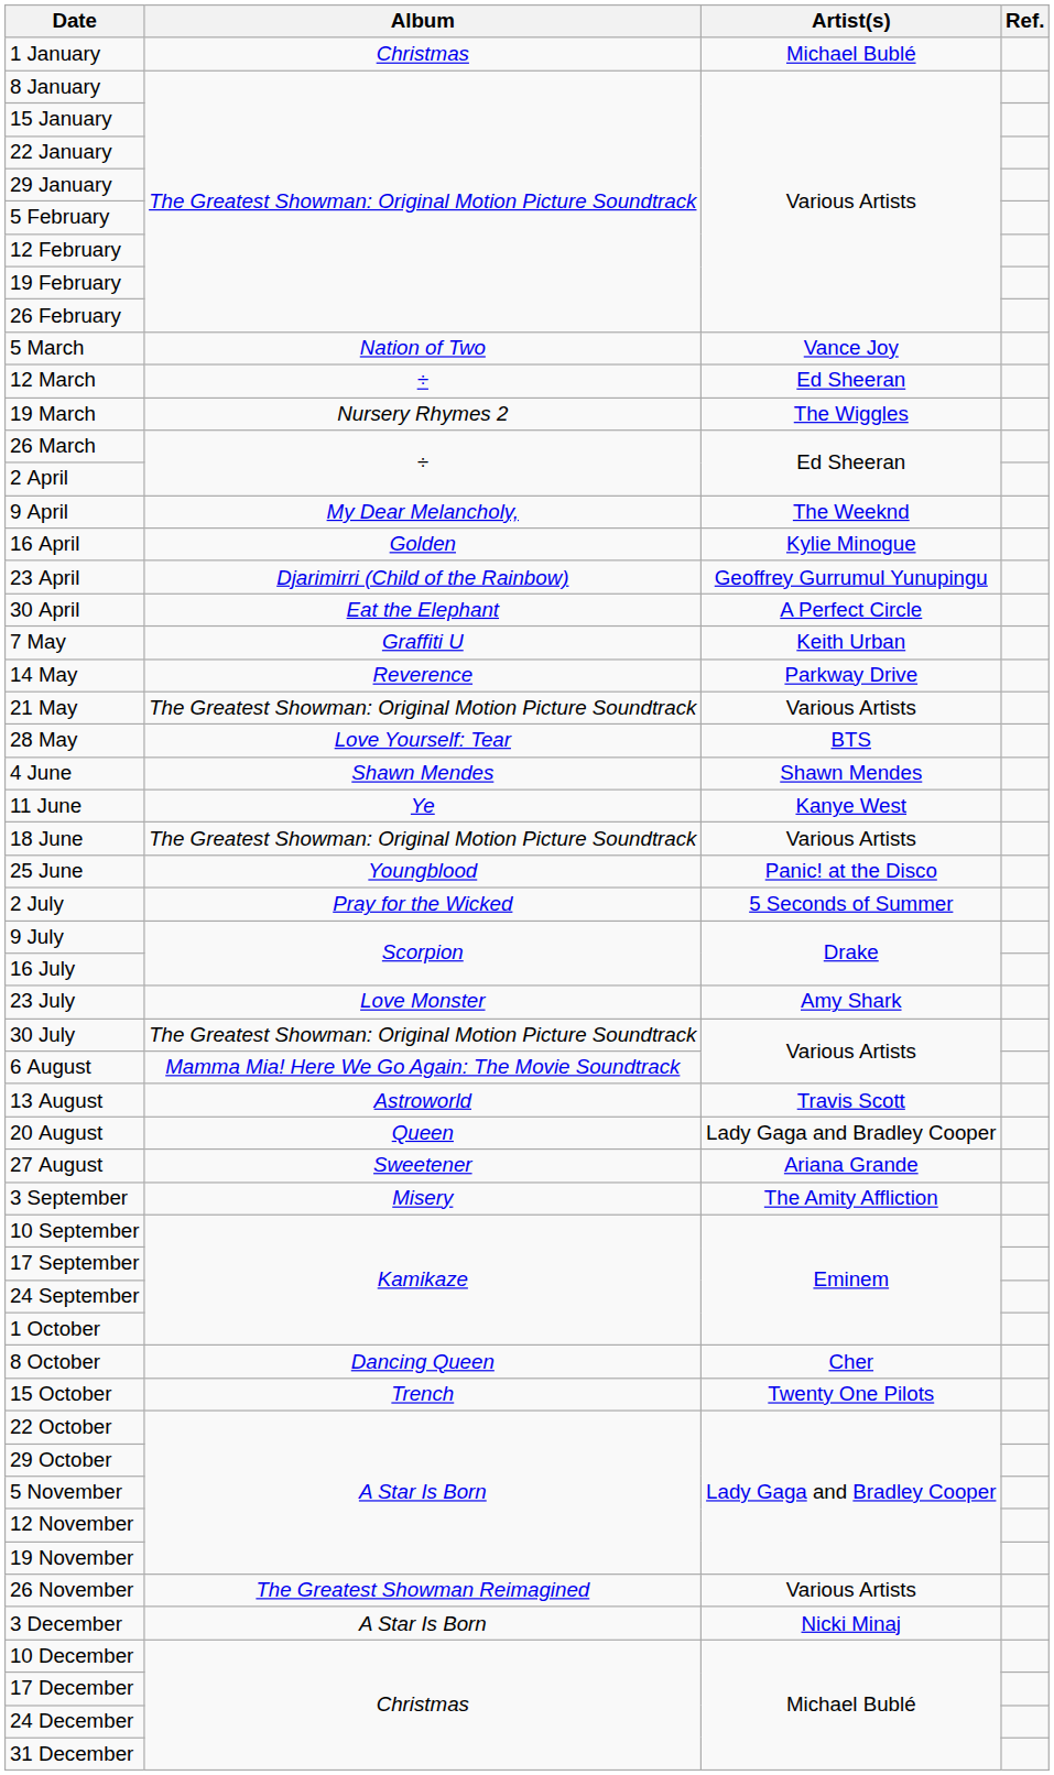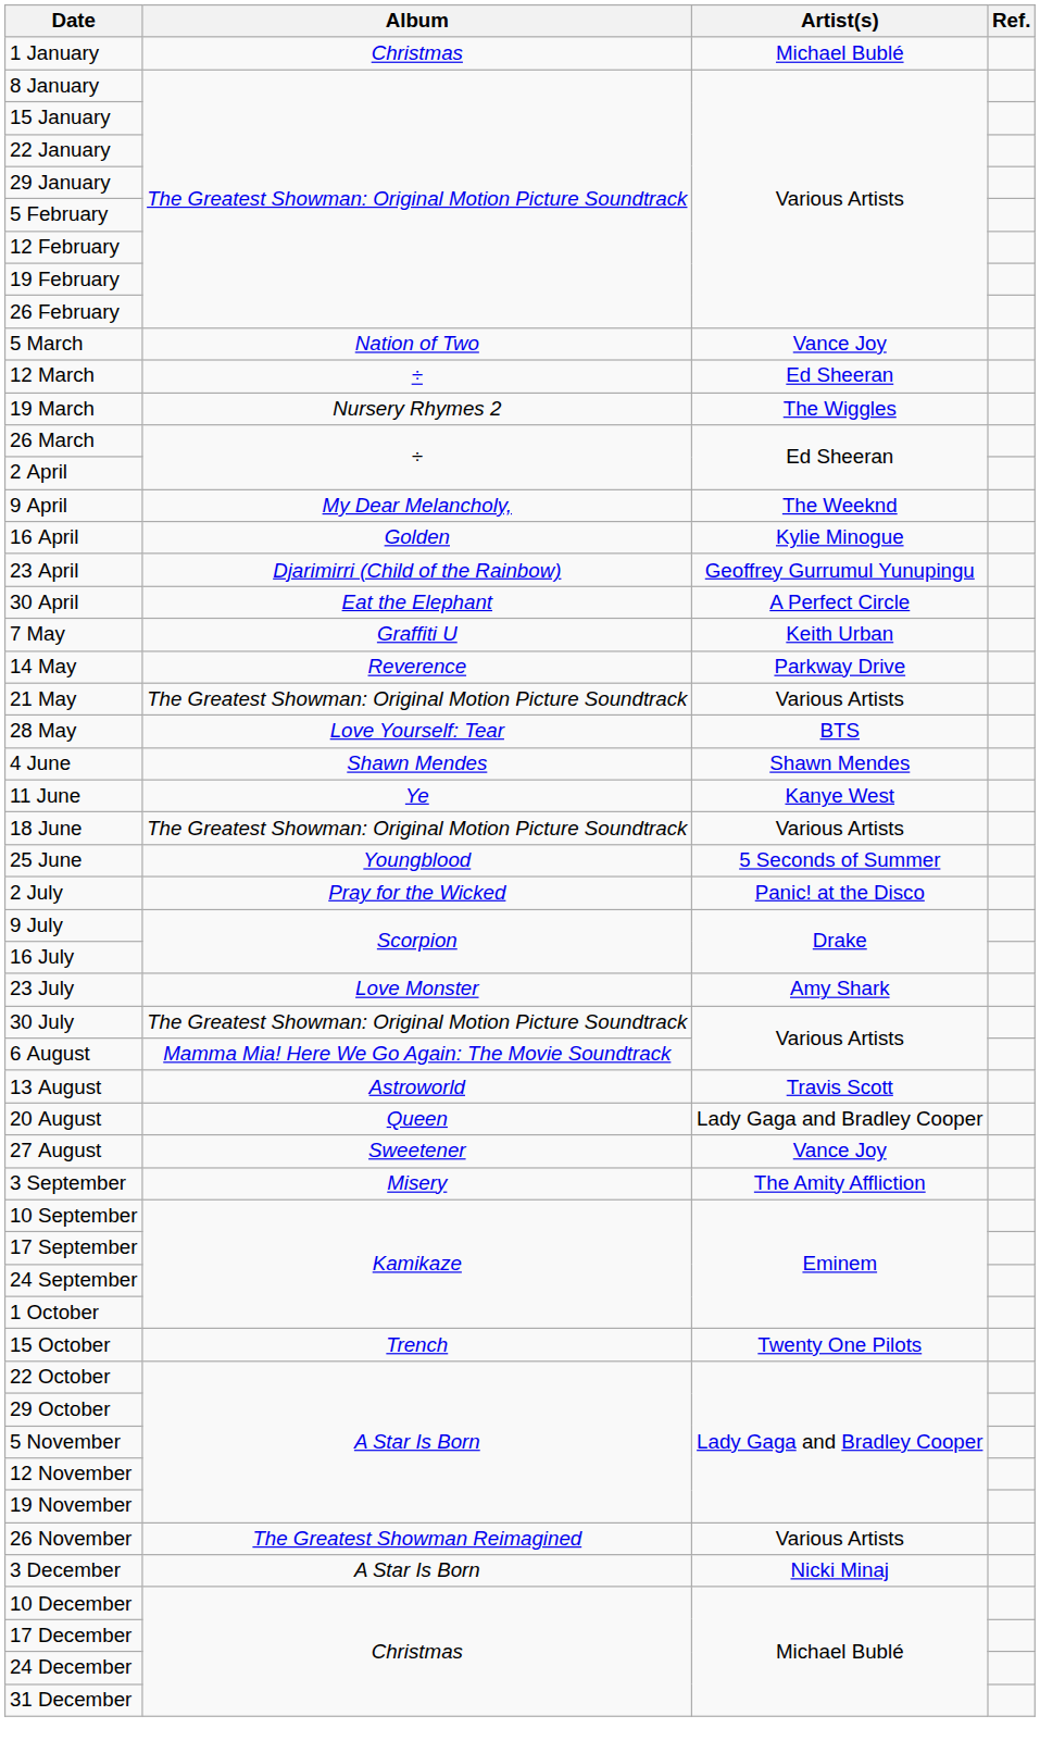 <table class="wikitable">
 <tr>
 <th style="text-align: center;">Date</th>
 <th style="text-align: center;">Album</th>
 <th style="text-align: center;">Artist(s)</th>
 <th style="text-align: center;">Ref.</th>
 </tr>
 <tr>
 <td>1 January</td>
 <td style="text-align: center;"><em><a href='#'>Christmas</a></em></td>
 <td style="text-align: center;"><a href='#'>Michael Bublé</a></td>
 <td style="text-align: center;"></td>
 </tr>
 <tr>
 <td>8 January</td>
 <td style="text-align: center;" rowspan="8"><em><a href='#'>The Greatest Showman: Original Motion Picture Soundtrack</a></em></td>
 <td style="text-align: center;" rowspan="8">Various Artists</td>
 <td style="text-align: center;"></td>
 </tr>
 <tr>
 <td>15 January</td>
 <td style="text-align: center;"></td>
 </tr>
 <tr>
 <td>22 January</td>
 <td style="text-align: center;"></td>
 </tr>
 <tr>
 <td>29 January</td>
 <td style="text-align: center;"></td>
 </tr>
 <tr>
 <td>5 February</td>
 <td style="text-align: center;"></td>
 </tr>
 <tr>
 <td>12 February</td>
 <td style="text-align: center;"></td>
 </tr>
 <tr>
 <td>19 February</td>
 <td style="text-align: center;"></td>
 </tr>
 <tr>
 <td>26 February</td>
 <td style="text-align: center;"></td>
 </tr>
 <tr>
 <td>5 March</td>
 <td style="text-align: center;"><em><a href='#'>Nation of Two</a></em></td>
 <td style="text-align: center;"><a href='#'>Vance Joy</a></td>
 <td style="text-align: center;"></td>
 </tr>
 <tr>
 <td>12 March</td>
 <td style="text-align: center;"><em><a href='#'>÷</a></em></td>
 <td style="text-align: center;"><a href='#'>Ed Sheeran</a></td>
 <td style="text-align: center;"></td>
 </tr>
 <tr>
 <td>19 March</td>
 <td style="text-align: center;"><em>Nursery Rhymes 2</em></td>
 <td style="text-align: center;"><a href='#'>The Wiggles</a></td>
 <td style="text-align: center;"></td>
 </tr>
 <tr>
 <td>26 March</td>
 <td style="text-align: center;" rowspan="2"><em>÷</em></td>
 <td style="text-align: center;" rowspan="2">Ed Sheeran</td>
 <td style="text-align: center;"></td>
 </tr>
 <tr>
 <td>2 April</td>
 <td style="text-align: center;"></td>
 </tr>
 <tr>
 <td>9 April</td>
 <td style="text-align: center;"><em><a href='#'>My Dear Melancholy,</a></em></td>
 <td style="text-align: center;"><a href='#'>The Weeknd</a></td>
 <td style="text-align: center;"></td>
 </tr>
 <tr>
 <td>16 April</td>
 <td style="text-align: center;"><em><a href='#'>Golden</a></em></td>
 <td style="text-align: center;"><a href='#'>Kylie Minogue</a></td>
 <td style="text-align: center;"></td>
 </tr>
 <tr>
 <td>23 April</td>
 <td style="text-align: center;"><em><a href='#'>Djarimirri (Child of the Rainbow)</a></em></td>
 <td style="text-align: center;"><a href='#'>Geoffrey Gurrumul Yunupingu</a></td>
 <td style="text-align: center;"></td>
 </tr>
 <tr>
 <td>30 April</td>
 <td style="text-align: center;"><em><a href='#'>Eat the Elephant</a></em></td>
 <td style="text-align: center;"><a href='#'>A Perfect Circle</a></td>
 <td style="text-align: center;"></td>
 </tr>
 <tr>
 <td>7 May</td>
 <td style="text-align: center;"><em><a href='#'>Graffiti U</a></em></td>
 <td style="text-align: center;"><a href='#'>Keith Urban</a></td>
 <td style="text-align: center;"></td>
 </tr>
 <tr>
 <td>14 May</td>
 <td style="text-align: center;"><em><a href='#'>Reverence</a></em></td>
 <td style="text-align: center;"><a href='#'>Parkway Drive</a></td>
 <td style="text-align: center;"></td>
 </tr>
 <tr>
 <td>21 May</td>
 <td Style="text-align: center;"><em>The Greatest Showman: Original Motion Picture Soundtrack</em></td>
 <td style="text-align: center;">Various Artists</td>
 <td style="text-align: center;"></td>
 </tr>
 <tr>
 <td>28 May</td>
 <td Style="text-align: center;"><em><a href='#'>Love Yourself: Tear</a></em></td>
 <td style="text-align: center;"><a href='#'>BTS</a></td>
 <td style="text-align: center;"></td>
 </tr>
 <tr>
 <td>4 June</td>
 <td style="text-align: center;"><em><a href='#'>Shawn Mendes</a></em></td>
 <td style="text-align: center;"><a href='#'>Shawn Mendes</a></td>
 <td style="text-align: center;"></td>
 </tr>
 <tr>
 <td>11 June</td>
 <td style="text-align: center;"><em><a href='#'>Ye</a></em></td>
 <td style="text-align: center;"><a href='#'>Kanye West</a></td>
 <td style="text-align: center;"></td>
 </tr>
 <tr>
 <td>18 June</td>
 <td Style="text-align: center;"><em>The Greatest Showman: Original Motion Picture Soundtrack</em></td>
 <td style="text-align: center;">Various Artists</td>
 <td style="text-align: center;"></td>
 </tr>
 <tr>
 <td>25 June</td>
 <td Style="text-align: center;"><em><a href='#'>Youngblood</a></em></td>
-<td style="text-align: center;"><a href='#'>Panic! at the Disco</a></td>
+<td style="text-align: center;"><a href='#'>5 Seconds of Summer</a></td>
 <td style="text-align: center;"></td>
 </tr>
 <tr>
 <td>2 July</td>
 <td Style="text-align: center;"><em><a href='#'>Pray for the Wicked</a></em></td>
-<td style="text-align: center;"><a href='#'>5 Seconds of Summer</a></td>
+<td style="text-align: center;"><a href='#'>Panic! at the Disco</a></td>
 <td style="text-align: center;"></td>
 </tr>
 <tr>
 <td>9 July</td>
 <td Style="text-align: center;" rowspan="2"><em><a href='#'>Scorpion</a></em></td>
 <td style="text-align: center;" rowspan="2"><a href='#'>Drake</a></td>
 <td style="text-align: center;"></td>
 </tr>
 <tr>
 <td>16 July</td>
 <td style="text-align: center;"></td>
 </tr>
 <tr>
 <td>23 July</td>
 <td Style="text-align: center;"><em><a href='#'>Love Monster</a></em></td>
 <td style="text-align: center;"><a href='#'>Amy Shark</a></td>
 <td style="text-align: center;"></td>
 </tr>
 <tr>
 <td>30 July</td>
 <td Style="text-align: center;"><em>The Greatest Showman: Original Motion Picture Soundtrack</em></td>
 <td style="text-align: center;" rowspan="2">Various Artists</td>
 <td style="text-align: center;"></td>
 </tr>
 <tr>
 <td>6 August</td>
 <td style="text-align: center;"><em><a href='#'>Mamma Mia! Here We Go Again: The Movie Soundtrack</a></em></td>
 <td style="text-align: center;"></td>
 </tr>
 <tr>
 <td>13 August</td>
 <td style="text-align: center;"><em><a href='#'>Astroworld</a></em></td>
 <td style="text-align: center;"><a href='#'>Travis Scott</a></td>
 <td style="text-align: center;"></td>
 </tr>
 <tr>
 <td>20 August</td>
 <td style="text-align: center;"><em><a href='#'>Queen</a></em></td>
 <td style="text-align: center;">Lady Gaga and Bradley Cooper</td>
 <td style="text-align: center;"></td>
 </tr>
 <tr>
 <td>27 August</td>
 <td style="text-align: center;"><em><a href='#'>Sweetener</a></em></td>
-<td style="text-align: center;"><a href='#'>Ariana Grande</a></td>
+<td style="text-align: center;"><a href='#'>Vance Joy</a></td>
 <td style="text-align: center;"></td>
 </tr>
 <tr>
 <td>3 September</td>
 <td style="text-align: center;"><em><a href='#'>Misery</a></em></td>
 <td style="text-align: center;"><a href='#'>The Amity Affliction</a></td>
 <td style="text-align: center;"></td>
 </tr>
 <tr>
 <td>10 September</td>
 <td style="text-align: center;" rowspan="4"><em><a href='#'>Kamikaze</a></em></td>
 <td style="text-align: center;" rowspan="4"><a href='#'>Eminem</a></td>
 <td style="text-align: center;"></td>
 </tr>
 <tr>
 <td>17 September</td>
 <td style="text-align: center;"></td>
 </tr>
 <tr>
 <td>24 September</td>
 <td style="text-align: center;"></td>
 </tr>
 <tr>
 <td>1 October</td>
-<td style="text-align: center;"></td>
-</tr>
-<tr>
-<td>8 October</td>
-<td style="text-align: center;"><em><a href='#'>Dancing Queen</a></em></td>
-<td style="text-align: center;"><a href='#'>Cher</a></td>
 <td style="text-align: center;"></td>
 </tr>
 <tr>
 <td>15 October</td>
 <td style="text-align: center;"><em><a href='#'>Trench</a></em></td>
 <td style="text-align: center;"><a href='#'>Twenty One Pilots</a></td>
 <td style="text-align: center;"></td>
 </tr>
 <tr>
 <td>22 October</td>
 <td style="text-align: center;" rowspan="5"><em><a href='#'>A Star Is Born</a></em></td>
 <td style="text-align: center;" rowspan="5"><a href='#'>Lady Gaga</a> and <a href='#'>Bradley Cooper</a></td>
 <td style="text-align: center;"></td>
 </tr>
 <tr>
 <td>29 October</td>
 <td style="text-align: center;"></td>
 </tr>
 <tr>
 <td>5 November</td>
 <td style="text-align: center;"></td>
 </tr>
 <tr>
 <td>12 November</td>
 <td style="text-align: center;"></td>
 </tr>
 <tr>
 <td>19 November</td>
 <td style="text-align: center;"></td>
 </tr>
 <tr>
 <td>26 November</td>
 <td style="text-align: center;"><em><a href='#'>The Greatest Showman Reimagined</a></em></td>
 <td style="text-align: center;">Various Artists</td>
 <td style="text-align: center;"></td>
 </tr>
 <tr>
 <td>3 December</td>
 <td style="text-align: center;"><em>A Star Is Born</em></td>
 <td style="text-align: center;"><a href='#'>Nicki Minaj</a></td>
 <td style="text-align: center;"></td>
 </tr>
 <tr>
 <td>10 December</td>
 <td style="text-align: center;" rowspan="4"><em>Christmas</em></td>
 <td style="text-align: center;" rowspan="4">Michael Bublé</td>
 <td style="text-align: center;"></td>
 </tr>
 <tr>
 <td>17 December</td>
 <td style="text-align: center;"></td>
 </tr>
 <tr>
 <td>24 December</td>
 <td style="text-align: center;"></td>
 </tr>
 <tr>
 <td>31 December</td>
 <td style="text-align: center;"></td>
 </tr>
 </table>
